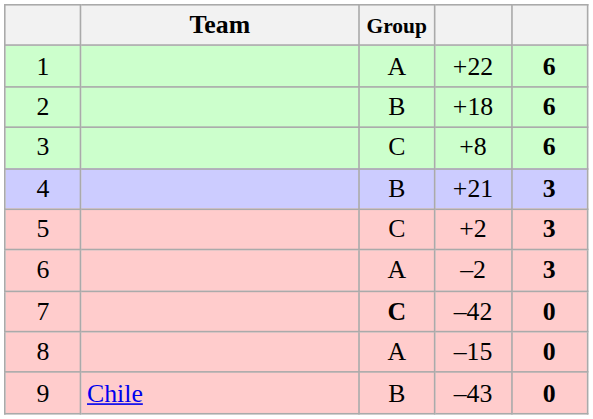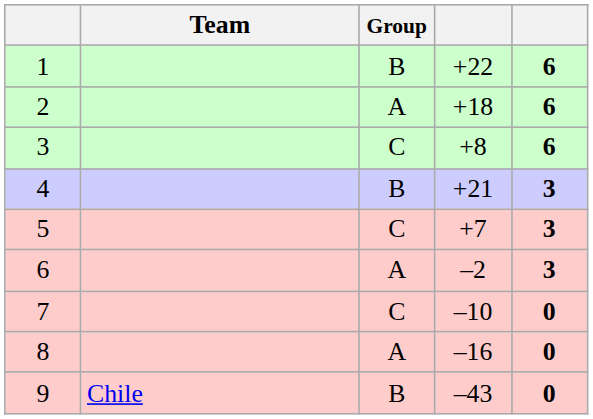 <table class="wikitable" style="text-align:center;">
 <tr>
 <th width=40></th>
 <th width=165>Team</th>
 <th width=40><small>Group</small></th>
 <th width=40></th>
 <th width=40></th>
 </tr>
 <tr style="background:#cfc;">
 <td>1</td>
 <td style="text-align:left;"></td>
-<td>A</td>
+<td>B</td>
 <td>+22</td>
 <td><strong>6</strong></td>
 </tr>
 <tr style="background:#cfc;">
 <td>2</td>
 <td style="text-align:left;"></td>
-<td>B</td>
+<td>A</td>
 <td>+18</td>
 <td><strong>6</strong></td>
 </tr>
 <tr style="background:#cfc;">
 <td>3</td>
 <td style="text-align:left;"></td>
 <td>C</td>
 <td>+8</td>
 <td><strong>6</strong></td>
 </tr>
 <tr style="background:#ccf;">
 <td>4</td>
 <td style="text-align:left;"></td>
 <td>B</td>
 <td>+21</td>
 <td><strong>3</strong></td>
 </tr>
 <tr style="background:#fcc;">
 <td>5</td>
 <td style="text-align:left;"></td>
 <td>C</td>
-<td>+2</td>
+<td>+7</td>
 <td><strong>3</strong></td>
 </tr>
 <tr style="background:#fcc;">
 <td>6</td>
 <td style="text-align:left;"></td>
 <td>A</td>
 <td>–2</td>
 <td><strong>3</strong></td>
 </tr>
 <tr style="background:#fcc;">
 <td>7</td>
 <td style="text-align:left;"></td>
-<td><strong>C</strong></td>
-<td>–42</td>
+<td>C</td>
+<td>–10</td>
 <td><strong>0</strong></td>
 </tr>
 <tr style="background:#fcc;">
 <td>8</td>
 <td style="text-align:left;"></td>
 <td>A</td>
-<td>–15</td>
+<td>–16</td>
 <td><strong>0</strong></td>
 </tr>
 <tr style="background:#fcc;">
 <td>9</td>
 <td style="text-align:left;"> <a href='#'>Chile</a></td>
 <td>B</td>
 <td>–43</td>
 <td><strong>0</strong></td>
 </tr>
 </table>
